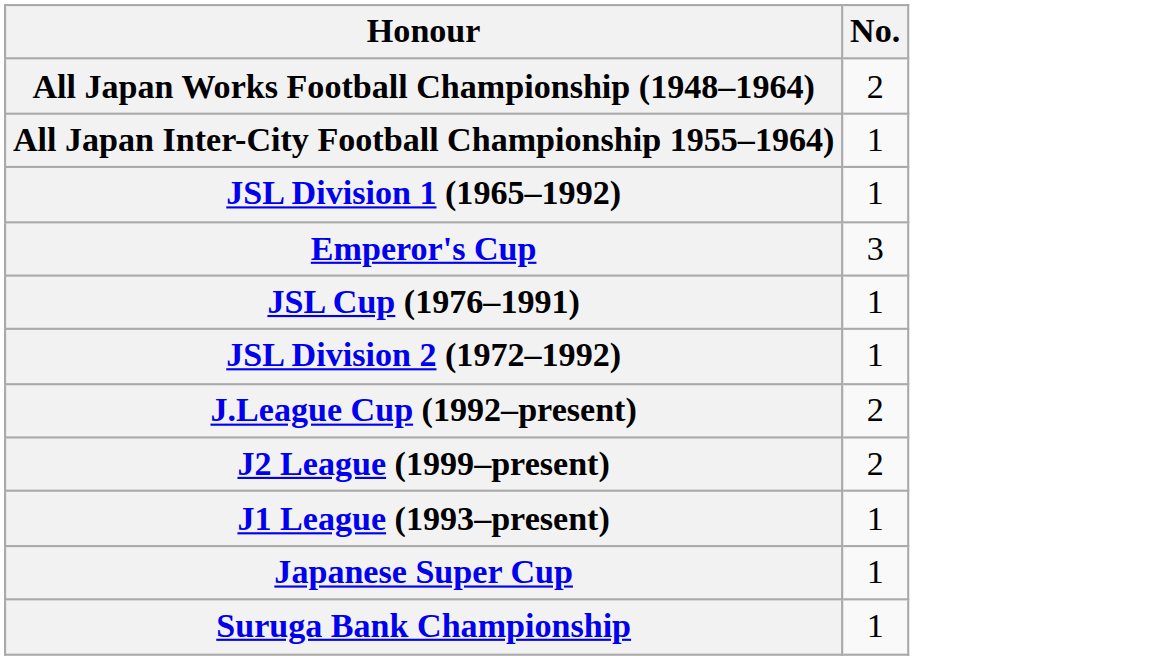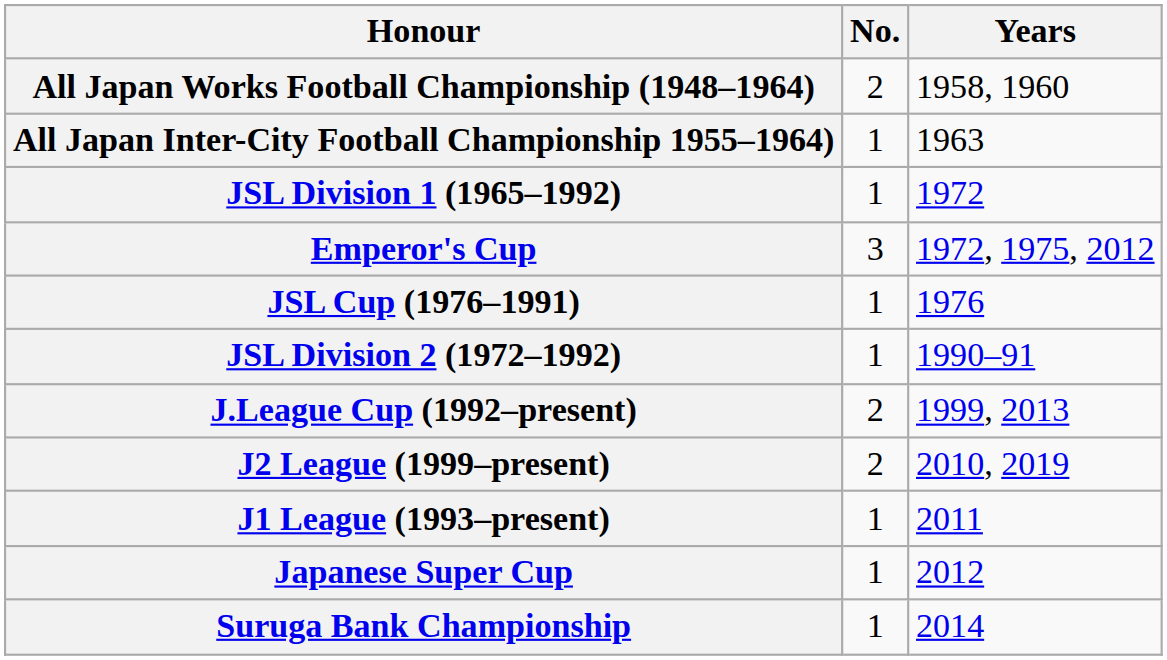 <table class="wikitable plainrowheaders">
 <tr>
 <th scope=col>Honour</th>
 <th scope=col>No.</th>
+<th scope=col>Years</th>
 </tr>
 <tr>
 <th scope=row>All Japan Works Football Championship (1948–1964)</th>
 <td align="center">2</td>
+<td>1958, 1960</td>
 </tr>
 <tr>
 <th scope=row>All Japan Inter-City Football Championship 1955–1964)</th>
 <td align="center">1</td>
+<td>1963</td>
 </tr>
 <tr>
 <th scope=row><a href='#'>JSL Division 1</a> (1965–1992)</th>
 <td align="center">1</td>
+<td><a href='#'>1972</a></td>
 </tr>
 <tr>
 <th scope=row><a href='#'>Emperor's Cup</a></th>
 <td align="center">3</td>
+<td><a href='#'>1972</a>, <a href='#'>1975</a>, <a href='#'>2012</a></td>
 </tr>
 <tr>
 <th scope=row><a href='#'>JSL Cup</a> (1976–1991)</th>
 <td align="center">1</td>
+<td><a href='#'>1976</a></td>
 </tr>
 <tr>
 <th scope=row><a href='#'>JSL Division 2</a> (1972–1992)</th>
 <td align="center">1</td>
+<td><a href='#'>1990–91</a></td>
 </tr>
 <tr>
 <th scope=row><a href='#'>J.League Cup</a> (1992–present)</th>
 <td align="center">2</td>
+<td><a href='#'>1999</a>, <a href='#'>2013</a></td>
 </tr>
 <tr>
 <th scope=row><a href='#'>J2 League</a> (1999–present)</th>
 <td align="center">2</td>
+<td><a href='#'>2010</a>, <a href='#'>2019</a></td>
 </tr>
 <tr>
 <th scope=row><a href='#'>J1 League</a> (1993–present)</th>
 <td align="center">1</td>
+<td><a href='#'>2011</a></td>
 </tr>
 <tr>
 <th scope=row><a href='#'>Japanese Super Cup</a></th>
 <td align="center">1</td>
+<td><a href='#'>2012</a></td>
 </tr>
 <tr>
 <th scope=row><a href='#'>Suruga Bank Championship</a></th>
 <td align="center">1</td>
+<td><a href='#'>2014</a></td>
 </tr>
 </table>
